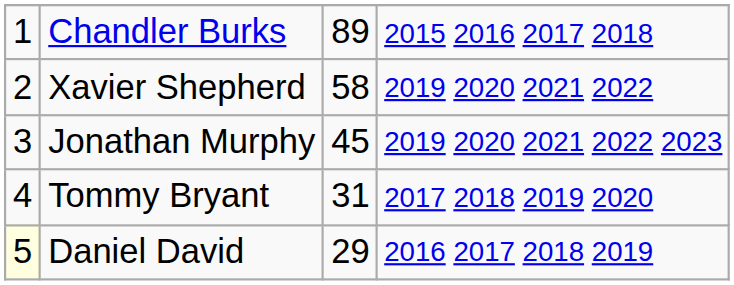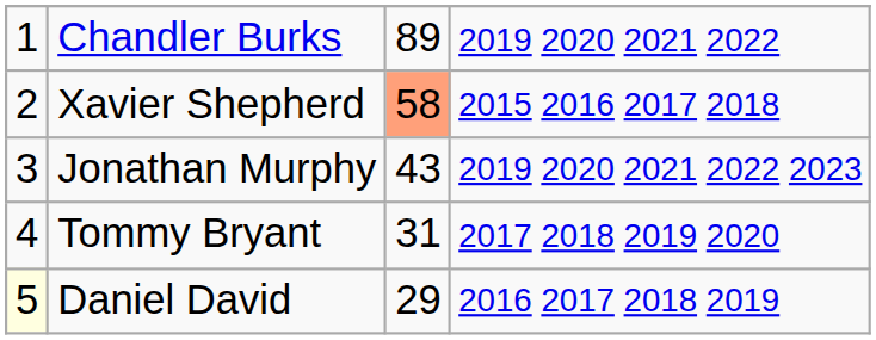 <table class="wikitable">
 <tr>
 </tr>
 <tr>
 <td>1</td>
 <td><a href='#'>Chandler Burks</a></td>
 <td><abbr>89</abbr></td>
-<td style="font-size:80%;"><a href='#'>2015</a> <a href='#'>2016</a> <a href='#'>2017</a> <a href='#'>2018</a></td>
+<td style="font-size:80%;"><a href='#'>2019</a> <a href='#'>2020</a> <a href='#'>2021</a> <a href='#'>2022</a></td>
 </tr>
 <tr>
 <td>2</td>
 <td>Xavier Shepherd</td>
-<td><abbr>58</abbr></td>
-<td style="font-size:80%;"><a href='#'>2019</a> <a href='#'>2020</a> <a href='#'>2021</a> <a href='#'>2022</a></td>
+<td style="background: lightsalmon;"><abbr>58</abbr></td>
+<td style="font-size:80%;"><a href='#'>2015</a> <a href='#'>2016</a> <a href='#'>2017</a> <a href='#'>2018</a></td>
 </tr>
 <tr>
 <td>3</td>
 <td>Jonathan Murphy</td>
-<td><abbr>45</abbr></td>
+<td><abbr>43</abbr></td>
 <td style="font-size:80%;"><a href='#'>2019</a> <a href='#'>2020</a> <a href='#'>2021</a> <a href='#'>2022</a> <a href='#'>2023</a></td>
 </tr>
 <tr>
 <td>4</td>
 <td>Tommy Bryant</td>
 <td><abbr>31</abbr></td>
 <td style="font-size:80%;"><a href='#'>2017</a> <a href='#'>2018</a> <a href='#'>2019</a> <a href='#'>2020</a></td>
 </tr>
 <tr>
 <td style="background: lightyellow;">5</td>
 <td>Daniel David</td>
 <td><abbr>29</abbr></td>
 <td style="font-size:80%;"><a href='#'>2016</a> <a href='#'>2017</a> <a href='#'>2018</a> <a href='#'>2019</a></td>
 </tr>
 </table>
